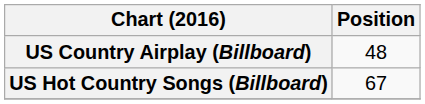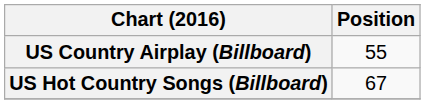 <table class="wikitable sortable plainrowheaders" style="text-align:center">
 <tr>
 <th scope="col">Chart (2016)</th>
 <th scope="col">Position</th>
 </tr>
 <tr>
 <th scope="row">US Country Airplay (<em>Billboard</em>)</th>
-<td>48</td>
+<td>55</td>
 </tr>
 <tr>
 <th scope="row">US Hot Country Songs (<em>Billboard</em>)</th>
 <td>67</td>
 </tr>
 <tr>
 </tr>
 </table>
